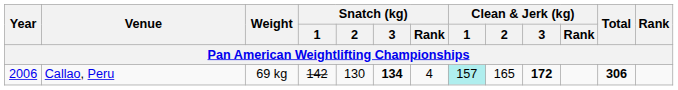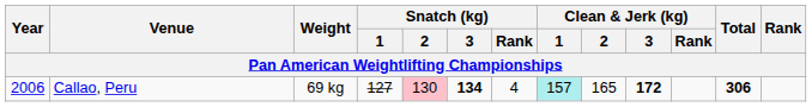 <table class = "wikitable" style="text-align:center;">
 <tr>
 <th rowspan=2 width=40>Year</th>
 <th rowspan=2 width=250>Venue</th>
 <th rowspan=2 width=60>Weight</th>
 <th colspan=4>Snatch (kg)</th>
 <th colspan=4>Clean & Jerk (kg)</th>
 <th rowspan=2 width=40>Total</th>
 <th rowspan=2 width=40>Rank</th>
 </tr>
 <tr>
 <th width=40>1</th>
 <th width=40>2</th>
 <th width=40>3</th>
 <th width=40>Rank</th>
 <th width=40>1</th>
 <th width=40>2</th>
 <th width=40>3</th>
 <th width=40>Rank</th>
 </tr>
 <tr>
 <th colspan=13><a href='#'>Pan American Weightlifting Championships</a></th>
 </tr>
 <tr>
 <td><a href='#'>2006</a></td>
 <td align=left> <a href='#'>Callao</a>, <a href='#'>Peru</a></td>
 <td>69 kg</td>
-<td><s>142</s></td>
-<td>130</td>
+<td><s>127</s></td>
+<td style="background: pink;">130</td>
 <td><strong>134</strong></td>
 <td>4</td>
 <td style="background: paleturquoise;">157</td>
 <td>165</td>
 <td><strong>172</strong></td>
 <td></td>
 <td><strong>306</strong></td>
 <td></td>
 </tr>
 </table>
